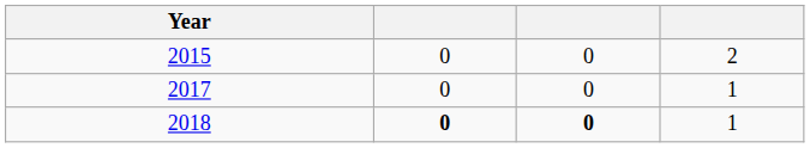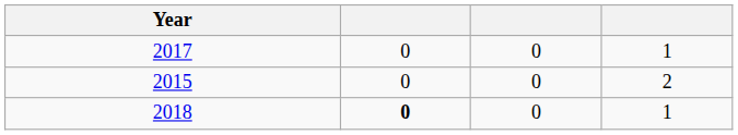 <table class="wikitable" width=30% style="font-size:100%; text-align:center;">
 <tr>
 <th>Year</th>
 <th></th>
 <th></th>
 <th></th>
 </tr>
 <tr>
+<td><a href='#'>2017</a></td>
+<td>0</td>
+<td>0</td>
+<td>1</td>
+</tr>
+<tr>
 <td><a href='#'>2015</a></td>
 <td>0</td>
 <td>0</td>
 <td>2</td>
 </tr>
 <tr>
-<td><a href='#'>2017</a></td>
-<td>0</td>
+<td><a href='#'>2018</a></td>
+<td><strong>0</strong></td>
 <td>0</td>
 <td>1</td>
 </tr>
-<tr>
-<td><a href='#'>2018</a></td>
-<td><strong>0</strong></td>
-<td><strong>0</strong></td>
-<td>1</td>
-</tr>
 </table>
